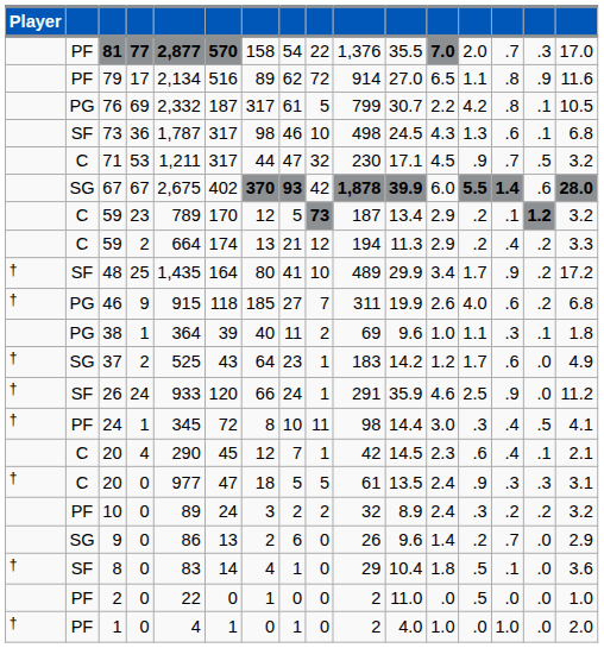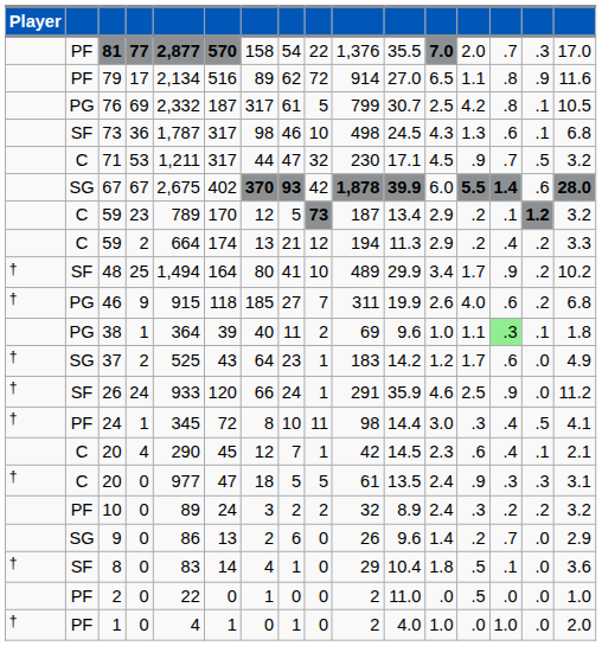 <table class="wikitable sortable" style="font-size: 95%; text-align:right;">
 <tr>
 <th style="background:#0057B7; color:#FFFFFF; border-top:#8D9093 3px solid; border-bottom:#8D9093 3px solid;">Player</th>
 <th style="background:#0057B7; color:#FFFFFF; border-top:#8D9093 3px solid; border-bottom:#8D9093 3px solid;"></th>
 <th style="background:#0057B7; color:#FFFFFF; border-top:#8D9093 3px solid; border-bottom:#8D9093 3px solid;"></th>
 <th style="background:#0057B7; color:#FFFFFF; border-top:#8D9093 3px solid; border-bottom:#8D9093 3px solid;"></th>
 <th style="background:#0057B7; color:#FFFFFF; border-top:#8D9093 3px solid; border-bottom:#8D9093 3px solid;"></th>
 <th style="background:#0057B7; color:#FFFFFF; border-top:#8D9093 3px solid; border-bottom:#8D9093 3px solid;"></th>
 <th style="background:#0057B7; color:#FFFFFF; border-top:#8D9093 3px solid; border-bottom:#8D9093 3px solid;"></th>
 <th style="background:#0057B7; color:#FFFFFF; border-top:#8D9093 3px solid; border-bottom:#8D9093 3px solid;"></th>
 <th style="background:#0057B7; color:#FFFFFF; border-top:#8D9093 3px solid; border-bottom:#8D9093 3px solid;"></th>
 <th style="background:#0057B7; color:#FFFFFF; border-top:#8D9093 3px solid; border-bottom:#8D9093 3px solid;"></th>
 <th style="background:#0057B7; color:#FFFFFF; border-top:#8D9093 3px solid; border-bottom:#8D9093 3px solid;"></th>
 <th style="background:#0057B7; color:#FFFFFF; border-top:#8D9093 3px solid; border-bottom:#8D9093 3px solid;"></th>
 <th style="background:#0057B7; color:#FFFFFF; border-top:#8D9093 3px solid; border-bottom:#8D9093 3px solid;"></th>
 <th style="background:#0057B7; color:#FFFFFF; border-top:#8D9093 3px solid; border-bottom:#8D9093 3px solid;"></th>
 <th style="background:#0057B7; color:#FFFFFF; border-top:#8D9093 3px solid; border-bottom:#8D9093 3px solid;"></th>
 <th style="background:#0057B7; color:#FFFFFF; border-top:#8D9093 3px solid; border-bottom:#8D9093 3px solid;"></th>
 </tr>
 <tr>
 <td style="text-align:left;"></td>
 <td style="text-align:center;">PF</td>
 <td style="background:#8D9093; color:#010101;"><strong>81</strong></td>
 <td style="background:#8D9093; color:#010101;"><strong>77</strong></td>
 <td style="background:#8D9093; color:#010101;"><strong>2,877</strong></td>
 <td style="background:#8D9093; color:#010101;"><strong>570</strong></td>
 <td>158</td>
 <td>54</td>
 <td>22</td>
 <td>1,376</td>
 <td>35.5</td>
 <td style="background:#8D9093; color:#010101;"><strong>7.0</strong></td>
 <td>2.0</td>
 <td>.7</td>
 <td>.3</td>
 <td>17.0</td>
 </tr>
 <tr>
 <td style="text-align:left;"></td>
 <td style="text-align:center;">PF</td>
 <td>79</td>
 <td>17</td>
 <td>2,134</td>
 <td>516</td>
 <td>89</td>
 <td>62</td>
 <td>72</td>
 <td>914</td>
 <td>27.0</td>
 <td>6.5</td>
 <td>1.1</td>
 <td>.8</td>
 <td>.9</td>
 <td>11.6</td>
 </tr>
 <tr>
 <td style="text-align:left;"></td>
 <td style="text-align:center;">PG</td>
 <td>76</td>
 <td>69</td>
 <td>2,332</td>
 <td>187</td>
 <td>317</td>
 <td>61</td>
 <td>5</td>
 <td>799</td>
 <td>30.7</td>
-<td>2.2</td>
+<td>2.5</td>
 <td>4.2</td>
 <td>.8</td>
 <td>.1</td>
 <td>10.5</td>
 </tr>
 <tr>
 <td style="text-align:left;"></td>
 <td style="text-align:center;">SF</td>
 <td>73</td>
 <td>36</td>
 <td>1,787</td>
 <td>317</td>
 <td>98</td>
 <td>46</td>
 <td>10</td>
 <td>498</td>
 <td>24.5</td>
 <td>4.3</td>
 <td>1.3</td>
 <td>.6</td>
 <td>.1</td>
 <td>6.8</td>
 </tr>
 <tr>
 <td style="text-align:left;"></td>
 <td style="text-align:center;">C</td>
 <td>71</td>
 <td>53</td>
 <td>1,211</td>
 <td>317</td>
 <td>44</td>
 <td>47</td>
 <td>32</td>
 <td>230</td>
 <td>17.1</td>
 <td>4.5</td>
 <td>.9</td>
 <td>.7</td>
 <td>.5</td>
 <td>3.2</td>
 </tr>
 <tr>
 <td style="text-align:left;"></td>
 <td style="text-align:center;">SG</td>
 <td>67</td>
 <td>67</td>
 <td>2,675</td>
 <td>402</td>
 <td style="background:#8D9093; color:#010101;"><strong>370</strong></td>
 <td style="background:#8D9093; color:#010101;"><strong>93</strong></td>
 <td>42</td>
 <td style="background:#8D9093; color:#010101;"><strong>1,878</strong></td>
 <td style="background:#8D9093; color:#010101;"><strong>39.9</strong></td>
 <td>6.0</td>
 <td style="background:#8D9093; color:#010101;"><strong>5.5</strong></td>
 <td style="background:#8D9093; color:#010101;"><strong>1.4</strong></td>
 <td>.6</td>
 <td style="background:#8D9093; color:#010101;"><strong>28.0</strong></td>
 </tr>
 <tr>
 <td style="text-align:left;"></td>
 <td style="text-align:center;">C</td>
 <td>59</td>
 <td>23</td>
 <td>789</td>
 <td>170</td>
 <td>12</td>
 <td>5</td>
 <td style="background:#8D9093; color:#010101;"><strong>73</strong></td>
 <td>187</td>
 <td>13.4</td>
 <td>2.9</td>
 <td>.2</td>
 <td>.1</td>
 <td style="background:#8D9093; color:#010101;"><strong>1.2</strong></td>
 <td>3.2</td>
 </tr>
 <tr>
 <td style="text-align:left;"></td>
 <td style="text-align:center;">C</td>
 <td>59</td>
 <td>2</td>
 <td>664</td>
 <td>174</td>
 <td>13</td>
 <td>21</td>
 <td>12</td>
 <td>194</td>
 <td>11.3</td>
 <td>2.9</td>
 <td>.2</td>
 <td>.4</td>
 <td>.2</td>
 <td>3.3</td>
 </tr>
 <tr>
 <td style="text-align:left;"><sup>†</sup></td>
 <td style="text-align:center;">SF</td>
 <td>48</td>
 <td>25</td>
-<td>1,435</td>
+<td>1,494</td>
 <td>164</td>
 <td>80</td>
 <td>41</td>
 <td>10</td>
 <td>489</td>
 <td>29.9</td>
 <td>3.4</td>
 <td>1.7</td>
 <td>.9</td>
 <td>.2</td>
-<td>17.2</td>
+<td>10.2</td>
 </tr>
 <tr>
 <td style="text-align:left;"><sup>†</sup></td>
 <td style="text-align:center;">PG</td>
 <td>46</td>
 <td>9</td>
 <td>915</td>
 <td>118</td>
 <td>185</td>
 <td>27</td>
 <td>7</td>
 <td>311</td>
 <td>19.9</td>
 <td>2.6</td>
 <td>4.0</td>
 <td>.6</td>
 <td>.2</td>
 <td>6.8</td>
 </tr>
 <tr>
 <td style="text-align:left;"></td>
 <td style="text-align:center;">PG</td>
 <td>38</td>
 <td>1</td>
 <td>364</td>
 <td>39</td>
 <td>40</td>
 <td>11</td>
 <td>2</td>
 <td>69</td>
 <td>9.6</td>
 <td>1.0</td>
 <td>1.1</td>
-<td>.3</td>
+<td style="background: lightgreen;">.3</td>
 <td>.1</td>
 <td>1.8</td>
 </tr>
 <tr>
 <td style="text-align:left;"><sup>†</sup></td>
 <td style="text-align:center;">SG</td>
 <td>37</td>
 <td>2</td>
 <td>525</td>
 <td>43</td>
 <td>64</td>
 <td>23</td>
 <td>1</td>
 <td>183</td>
 <td>14.2</td>
 <td>1.2</td>
 <td>1.7</td>
 <td>.6</td>
 <td>.0</td>
 <td>4.9</td>
 </tr>
 <tr>
 <td style="text-align:left;"><sup>†</sup></td>
 <td style="text-align:center;">SF</td>
 <td>26</td>
 <td>24</td>
 <td>933</td>
 <td>120</td>
 <td>66</td>
 <td>24</td>
 <td>1</td>
 <td>291</td>
 <td>35.9</td>
 <td>4.6</td>
 <td>2.5</td>
 <td>.9</td>
 <td>.0</td>
 <td>11.2</td>
 </tr>
 <tr>
 <td style="text-align:left;"><sup>†</sup></td>
 <td style="text-align:center;">PF</td>
 <td>24</td>
 <td>1</td>
 <td>345</td>
 <td>72</td>
 <td>8</td>
 <td>10</td>
 <td>11</td>
 <td>98</td>
 <td>14.4</td>
 <td>3.0</td>
 <td>.3</td>
 <td>.4</td>
 <td>.5</td>
 <td>4.1</td>
 </tr>
 <tr>
 <td style="text-align:left;"></td>
 <td style="text-align:center;">C</td>
 <td>20</td>
 <td>4</td>
 <td>290</td>
 <td>45</td>
 <td>12</td>
 <td>7</td>
 <td>1</td>
 <td>42</td>
 <td>14.5</td>
 <td>2.3</td>
 <td>.6</td>
 <td>.4</td>
 <td>.1</td>
 <td>2.1</td>
 </tr>
 <tr>
 <td style="text-align:left;"><sup>†</sup></td>
 <td style="text-align:center;">C</td>
 <td>20</td>
 <td>0</td>
 <td>977</td>
 <td>47</td>
 <td>18</td>
 <td>5</td>
 <td>5</td>
 <td>61</td>
 <td>13.5</td>
 <td>2.4</td>
 <td>.9</td>
 <td>.3</td>
 <td>.3</td>
 <td>3.1</td>
 </tr>
 <tr>
 <td style="text-align:left;"></td>
 <td style="text-align:center;">PF</td>
 <td>10</td>
 <td>0</td>
 <td>89</td>
 <td>24</td>
 <td>3</td>
 <td>2</td>
 <td>2</td>
 <td>32</td>
 <td>8.9</td>
 <td>2.4</td>
 <td>.3</td>
 <td>.2</td>
 <td>.2</td>
 <td>3.2</td>
 </tr>
 <tr>
 <td style="text-align:left;"></td>
 <td style="text-align:center;">SG</td>
 <td>9</td>
 <td>0</td>
 <td>86</td>
 <td>13</td>
 <td>2</td>
 <td>6</td>
 <td>0</td>
 <td>26</td>
 <td>9.6</td>
 <td>1.4</td>
 <td>.2</td>
 <td>.7</td>
 <td>.0</td>
 <td>2.9</td>
 </tr>
 <tr>
 <td style="text-align:left;"><sup>†</sup></td>
 <td style="text-align:center;">SF</td>
 <td>8</td>
 <td>0</td>
 <td>83</td>
 <td>14</td>
 <td>4</td>
 <td>1</td>
 <td>0</td>
 <td>29</td>
 <td>10.4</td>
 <td>1.8</td>
 <td>.5</td>
 <td>.1</td>
 <td>.0</td>
 <td>3.6</td>
 </tr>
 <tr>
 <td style="text-align:left;"></td>
 <td style="text-align:center;">PF</td>
 <td>2</td>
 <td>0</td>
 <td>22</td>
 <td>0</td>
 <td>1</td>
 <td>0</td>
 <td>0</td>
 <td>2</td>
 <td>11.0</td>
 <td>.0</td>
 <td>.5</td>
 <td>.0</td>
 <td>.0</td>
 <td>1.0</td>
 </tr>
 <tr>
 <td style="text-align:left;"><sup>†</sup></td>
 <td style="text-align:center;">PF</td>
 <td>1</td>
 <td>0</td>
 <td>4</td>
 <td>1</td>
 <td>0</td>
 <td>1</td>
 <td>0</td>
 <td>2</td>
 <td>4.0</td>
 <td>1.0</td>
 <td>.0</td>
 <td>1.0</td>
 <td>.0</td>
 <td>2.0</td>
 </tr>
 </table>
